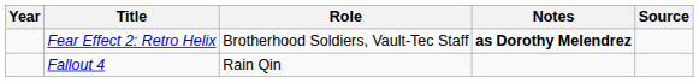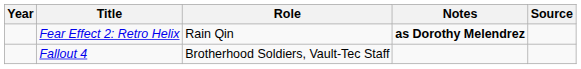 <table class="wikitable sortable plainrowheaders">
 <tr>
 <th>Year</th>
 <th>Title</th>
 <th>Role</th>
 <th class="unsortable">Notes</th>
 <th class="unsortable">Source</th>
 </tr>
 <tr>
 <td></td>
 <td><em><a href='#'>Fear Effect 2: Retro Helix</a></em></td>
-<td>Brotherhood Soldiers, Vault-Tec Staff</td>
+<td>Rain Qin</td>
 <td><strong>as Dorothy Melendrez</strong></td>
 <td></td>
 </tr>
 <tr>
 <td></td>
 <td><em><a href='#'>Fallout 4</a></em></td>
-<td>Rain Qin</td>
+<td>Brotherhood Soldiers, Vault-Tec Staff</td>
 <td></td>
 <td></td>
 </tr>
 </table>
